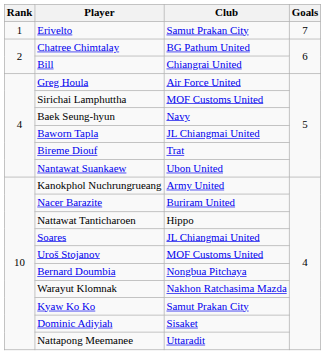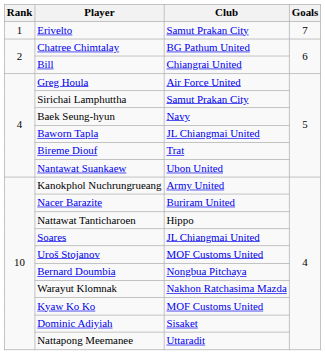 <table class="wikitable sortable" style="text-align:center">
 <tr>
 <th>Rank</th>
 <th>Player</th>
 <th>Club</th>
 <th>Goals</th>
 </tr>
 <tr>
 <td rowspan="1">1</td>
 <td align=left> <a href='#'>Erivelto</a></td>
 <td align=left><a href='#'>Samut Prakan City</a></td>
 <td rowspan="1">7</td>
 </tr>
 <tr>
 <td rowspan="2">2</td>
 <td align=left> <a href='#'>Chatree Chimtalay</a></td>
 <td align=left><a href='#'>BG Pathum United</a></td>
 <td rowspan="2">6</td>
 </tr>
 <tr>
 <td align=left> <a href='#'>Bill</a></td>
 <td align=left><a href='#'>Chiangrai United</a></td>
 </tr>
 <tr>
 <td rowspan="6">4</td>
 <td align=left> <a href='#'>Greg Houla</a></td>
 <td align=left><a href='#'>Air Force United</a></td>
 <td rowspan="6">5</td>
 </tr>
 <tr>
 <td align=left> Sirichai Lamphuttha</td>
-<td align=left><a href='#'>MOF Customs United</a></td>
+<td align=left><a href='#'>Samut Prakan City</a></td>
 </tr>
 <tr>
 <td align=left> Baek Seung-hyun</td>
 <td align=left><a href='#'>Navy</a></td>
 </tr>
 <tr>
 <td align=left> <a href='#'>Baworn Tapla</a></td>
 <td align=left><a href='#'>JL Chiangmai United</a></td>
 </tr>
 <tr>
 <td align=left> <a href='#'>Bireme Diouf</a></td>
 <td align=left><a href='#'>Trat</a></td>
 </tr>
 <tr>
 <td align=left> <a href='#'>Nantawat Suankaew</a></td>
 <td align=left><a href='#'>Ubon United</a></td>
 </tr>
 <tr>
 <td rowspan="10">10</td>
 <td align=left> Kanokphol Nuchrungrueang</td>
 <td align=left><a href='#'>Army United</a></td>
 <td rowspan="10">4</td>
 </tr>
 <tr>
 <td align=left> <a href='#'>Nacer Barazite</a></td>
 <td align=left><a href='#'>Buriram United</a></td>
 </tr>
 <tr>
 <td align=left> Nattawat Tanticharoen</td>
 <td align=left>Hippo</td>
 </tr>
 <tr>
 <td align=left> <a href='#'>Soares</a></td>
 <td align=left><a href='#'>JL Chiangmai United</a></td>
 </tr>
 <tr>
 <td align=left> <a href='#'>Uroš Stojanov</a></td>
 <td align=left><a href='#'>MOF Customs United</a></td>
 </tr>
 <tr>
 <td align=left> <a href='#'>Bernard Doumbia</a></td>
 <td align=left><a href='#'>Nongbua Pitchaya</a></td>
 </tr>
 <tr>
 <td align=left> Warayut Klomnak</td>
 <td align=left><a href='#'>Nakhon Ratchasima Mazda</a></td>
 </tr>
 <tr>
 <td align=left> <a href='#'>Kyaw Ko Ko</a></td>
-<td align=left><a href='#'>Samut Prakan City</a></td>
+<td align=left><a href='#'>MOF Customs United</a></td>
 </tr>
 <tr>
 <td align=left> <a href='#'>Dominic Adiyiah</a></td>
 <td align=left><a href='#'>Sisaket</a></td>
 </tr>
 <tr>
 <td align=left> Nattapong Meemanee</td>
 <td align=left><a href='#'>Uttaradit</a></td>
 </tr>
 </table>
